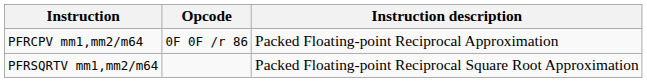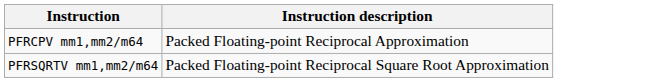 <table class="wikitable">
 <tr>
 <th>Instruction</th>
-<th>Opcode</th>
 <th>Instruction description</th>
 </tr>
 <tr>
 <td><code>PFRCPV mm1,mm2/m64</code></td>
-<td><code>0F 0F /r 86</code></td>
 <td>Packed Floating-point Reciprocal Approximation</td>
 </tr>
 <tr>
 <td {{nowrap><code>PFRSQRTV mm1,mm2/m64</code></td>
-<td></td>
 <td>Packed Floating-point Reciprocal Square Root Approximation</td>
 </tr>
 </table>
